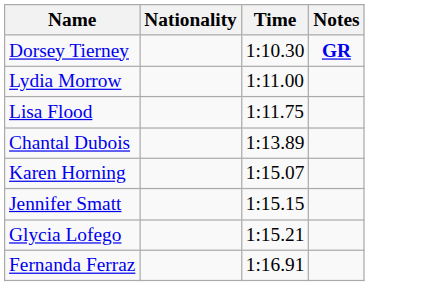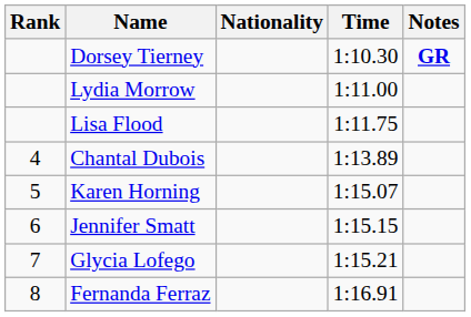 <table class="wikitable sortable" style="text-align:center">
 <tr>
+<th>Rank</th>
 <th>Name</th>
 <th>Nationality</th>
 <th>Time</th>
 <th>Notes</th>
 </tr>
 <tr>
+<td></td>
 <td align=left><a href='#'>Dorsey Tierney</a></td>
 <td align=left></td>
 <td>1:10.30</td>
 <td><strong><a href='#'>GR</a></strong></td>
 </tr>
 <tr>
+<td></td>
 <td align=left><a href='#'>Lydia Morrow</a></td>
 <td align=left></td>
 <td>1:11.00</td>
 <td></td>
 </tr>
 <tr>
+<td></td>
 <td align=left><a href='#'>Lisa Flood</a></td>
 <td align=left></td>
 <td>1:11.75</td>
 <td></td>
 </tr>
 <tr>
+<td>4</td>
 <td align=left><a href='#'>Chantal Dubois</a></td>
 <td align=left></td>
 <td>1:13.89</td>
 <td></td>
 </tr>
 <tr>
+<td>5</td>
 <td align=left><a href='#'>Karen Horning</a></td>
 <td align=left></td>
 <td>1:15.07</td>
 <td></td>
 </tr>
 <tr>
+<td>6</td>
 <td align=left><a href='#'>Jennifer Smatt</a></td>
 <td align=left></td>
 <td>1:15.15</td>
 <td></td>
 </tr>
 <tr>
+<td>7</td>
 <td align=left><a href='#'>Glycia Lofego</a></td>
 <td align=left></td>
 <td>1:15.21</td>
 <td></td>
 </tr>
 <tr>
+<td>8</td>
 <td align=left><a href='#'>Fernanda Ferraz</a></td>
 <td align=left></td>
 <td>1:16.91</td>
 <td></td>
 </tr>
 </table>
